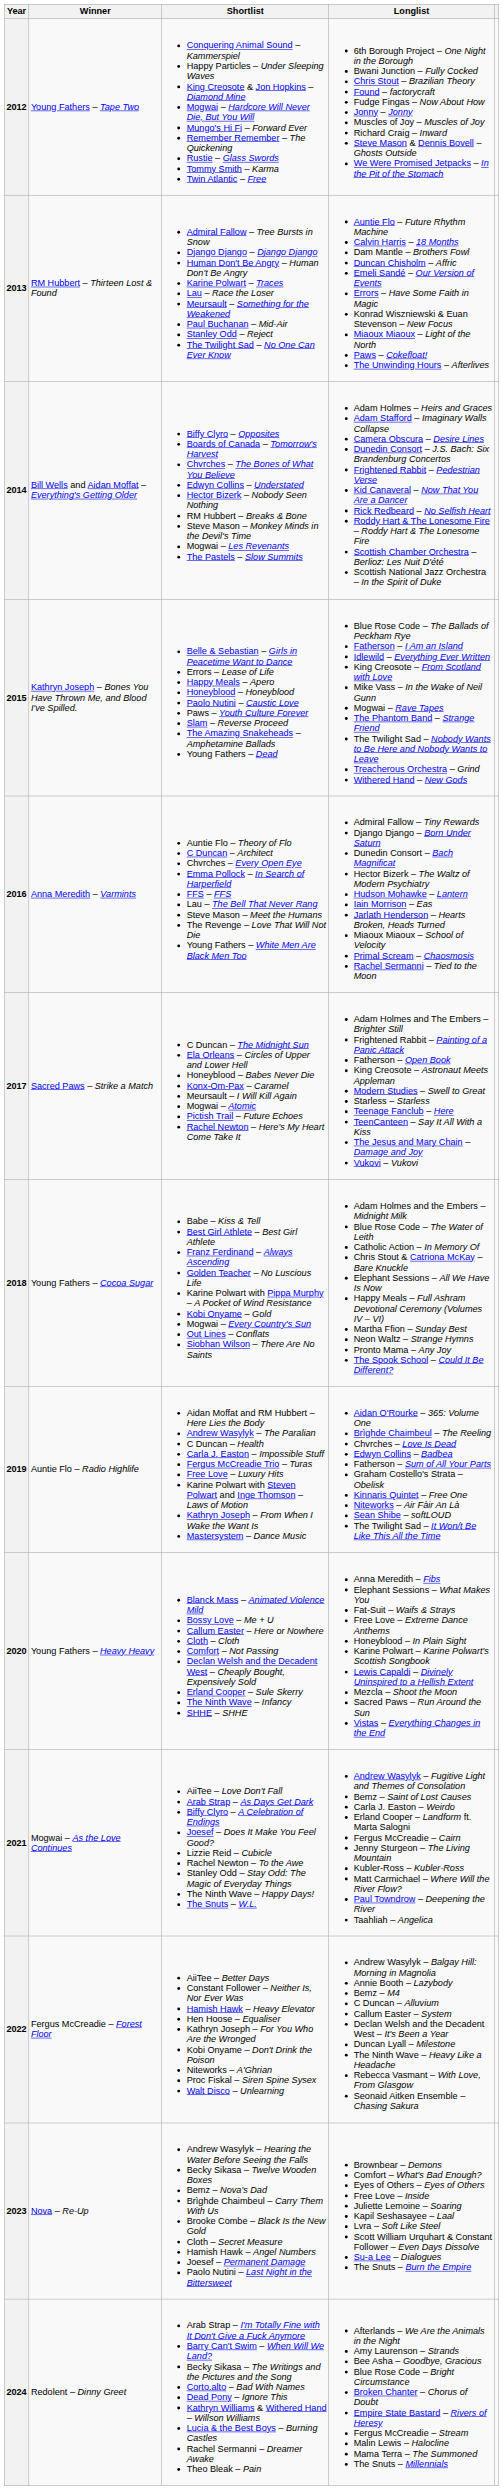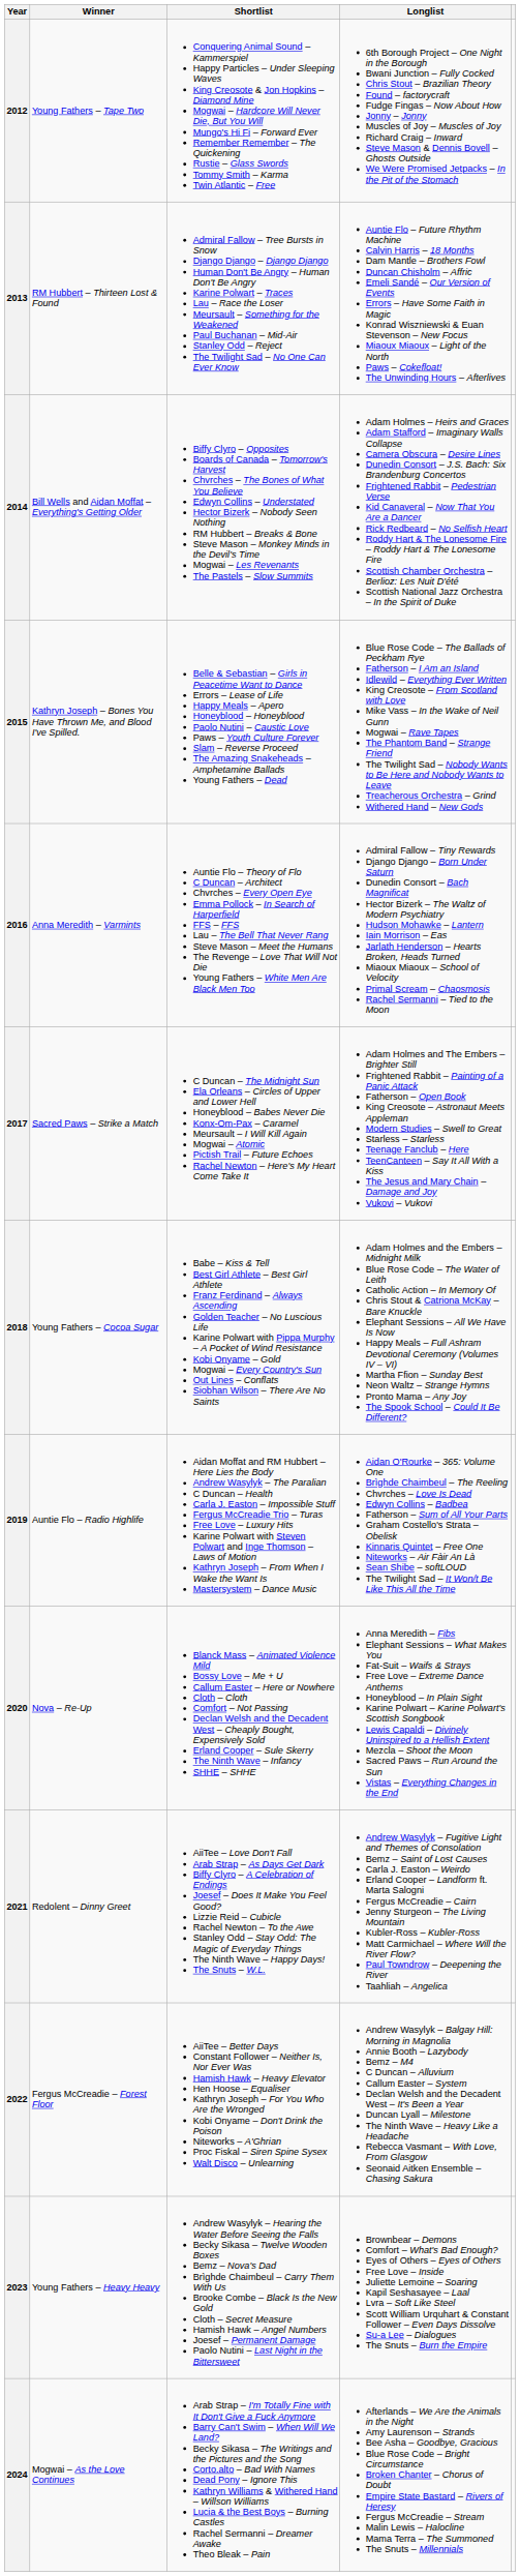 <table class="wikitable plainrowheaders">
 <tr>
 <th scope="col">Year</th>
 <th scope="col">Winner</th>
 <th scope="col">Shortlist</th>
 <th scope="col">Longlist</th>
 <th scope="col"></th>
 </tr>
 <tr>
 <th scope="row">2012</th>
 <td><a href='#'>Young Fathers</a> – <em><a href='#'>Tape Two</a></em></td>
 <td><br><ul><li><a href='#'>Conquering Animal Sound</a> – <em>Kammerspiel</em></li><li>Happy Particles – <em>Under Sleeping Waves</em></li><li><a href='#'>King Creosote</a> & <a href='#'>Jon Hopkins</a> – <em><a href='#'>Diamond Mine</a></em></li><li><a href='#'>Mogwai</a> – <em><a href='#'>Hardcore Will Never Die, But You Will</a></em></li><li><a href='#'>Mungo's Hi Fi</a> – <em>Forward Ever</em></li><li><a href='#'>Remember Remember</a> – <em>The Quickening</em></li><li><a href='#'>Rustie</a> – <em><a href='#'>Glass Swords</a></em></li><li><a href='#'>Tommy Smith</a> – <em>Karma</em></li><li><a href='#'>Twin Atlantic</a> – <em><a href='#'>Free</a></em></li></ul></td>
 <td><br><ul><li>6th Borough Project – <em>One Night in the Borough</em></li><li>Bwani Junction – <em>Fully Cocked</em></li><li><a href='#'>Chris Stout</a> – <em>Brazilian Theory</em></li><li><a href='#'>Found</a> – <em>factorycraft</em></li><li>Fudge Fingas – <em>Now About How</em></li><li><a href='#'>Jonny</a> – <em><a href='#'>Jonny</a></em></li><li>Muscles of Joy – <em>Muscles of Joy</em></li><li>Richard Craig – <em>Inward</em></li><li><a href='#'>Steve Mason</a> & <a href='#'>Dennis Bovell</a> – <em>Ghosts Outside</em></li><li><a href='#'>We Were Promised Jetpacks</a> – <em><a href='#'>In the Pit of the Stomach</a></em></li></ul></td>
 <td><br></td>
 </tr>
 <tr>
 <th scope="row">2013</th>
 <td><a href='#'>RM Hubbert</a> – <em>Thirteen Lost & Found</em></td>
 <td><br><ul><li><a href='#'>Admiral Fallow</a> – <em>Tree Bursts in Snow</em></li><li><a href='#'>Django Django</a> – <em><a href='#'>Django Django</a></em></li><li><a href='#'>Human Don't Be Angry</a> – <em>Human Don't Be Angry</em></li><li><a href='#'>Karine Polwart</a> – <em><a href='#'>Traces</a></em></li><li><a href='#'>Lau</a> – <em>Race the Loser</em></li><li><a href='#'>Meursault</a> – <em><a href='#'>Something for the Weakened</a></em></li><li><a href='#'>Paul Buchanan</a> – <em>Mid-Air</em></li><li><a href='#'>Stanley Odd</a> – <em>Reject</em></li><li><a href='#'>The Twilight Sad</a> – <em><a href='#'>No One Can Ever Know</a></em></li></ul></td>
 <td><br><ul><li><a href='#'>Auntie Flo</a> – <em>Future Rhythm Machine</em></li><li><a href='#'>Calvin Harris</a> – <em><a href='#'>18 Months</a></em></li><li>Dam Mantle – <em>Brothers Fowl</em></li><li><a href='#'>Duncan Chisholm</a> – <em>Affric</em></li><li><a href='#'>Emeli Sandé</a> – <em><a href='#'>Our Version of Events</a></em></li><li><a href='#'>Errors</a> – <em>Have Some Faith in Magic</em></li><li>Konrad Wiszniewski & Euan Stevenson – <em>New Focus</em></li><li><a href='#'>Miaoux Miaoux</a> – <em>Light of the North</em></li><li><a href='#'>Paws</a> – <em><a href='#'>Cokefloat!</a></em></li><li><a href='#'>The Unwinding Hours</a> – <em>Afterlives</em></li></ul></td>
 <td><br></td>
 </tr>
 <tr>
 <th scope="row">2014</th>
 <td><a href='#'>Bill Wells</a> and <a href='#'>Aidan Moffat</a> – <em><a href='#'>Everything's Getting Older</a></em></td>
 <td><br><ul><li><a href='#'>Biffy Clyro</a> – <em><a href='#'>Opposites</a></em></li><li><a href='#'>Boards of Canada</a> – <em><a href='#'>Tomorrow's Harvest</a></em></li><li><a href='#'>Chvrches</a> – <em><a href='#'>The Bones of What You Believe</a></em></li><li><a href='#'>Edwyn Collins</a> – <em><a href='#'>Understated</a></em></li><li><a href='#'>Hector Bizerk</a> – <em>Nobody Seen Nothing</em></li><li>RM Hubbert – <em>Breaks & Bone</em></li><li>Steve Mason – <em>Monkey Minds in the Devil's Time</em></li><li>Mogwai – <em><a href='#'>Les Revenants</a></em></li><li><a href='#'>The Pastels</a> – <em><a href='#'>Slow Summits</a></em></li></ul></td>
 <td><br><ul><li>Adam Holmes – <em>Heirs and Graces</em></li><li><a href='#'>Adam Stafford</a> – <em>Imaginary Walls Collapse</em></li><li><a href='#'>Camera Obscura</a> – <em><a href='#'>Desire Lines</a></em></li><li><a href='#'>Dunedin Consort</a> – <em>J.S. Bach: Six Brandenburg Concertos</em></li><li><a href='#'>Frightened Rabbit</a> – <em><a href='#'>Pedestrian Verse</a></em></li><li><a href='#'>Kid Canaveral</a> – <em><a href='#'>Now That You Are a Dancer</a></em></li><li><a href='#'>Rick Redbeard</a> – <em><a href='#'>No Selfish Heart</a></em></li><li><a href='#'>Roddy Hart & The Lonesome Fire</a> – <em>Roddy Hart & The Lonesome Fire</em></li><li><a href='#'>Scottish Chamber Orchestra</a> – <em>Berlioz: Les Nuit D'été</em></li><li>Scottish National Jazz Orchestra – <em>In the Spirit of Duke</em></li></ul></td>
 <td><br></td>
 </tr>
 <tr>
 <th scope="row">2015</th>
 <td><a href='#'>Kathryn Joseph</a> – <em>Bones You Have Thrown Me, and Blood I've Spilled.</em></td>
 <td><br><ul><li><a href='#'>Belle & Sebastian</a> – <em><a href='#'>Girls in Peacetime Want to Dance</a></em></li><li>Errors – <em>Lease of Life</em></li><li><a href='#'>Happy Meals</a> – <em>Apero</em></li><li><a href='#'>Honeyblood</a> – <em>Honeyblood</em></li><li><a href='#'>Paolo Nutini</a> – <em><a href='#'>Caustic Love</a></em></li><li>Paws – <em><a href='#'>Youth Culture Forever</a></em></li><li><a href='#'>Slam</a> – <em>Reverse Proceed</em></li><li><a href='#'>The Amazing Snakeheads</a> – <em>Amphetamine Ballads</em></li><li>Young Fathers – <em><a href='#'>Dead</a></em></li></ul></td>
 <td><br><ul><li>Blue Rose Code – <em>The Ballads of Peckham Rye</em></li><li><a href='#'>Fatherson</a> – <em><a href='#'>I Am an Island</a></em></li><li><a href='#'>Idlewild</a> – <em><a href='#'>Everything Ever Written</a></em></li><li>King Creosote – <em><a href='#'>From Scotland with Love</a></em></li><li>Mike Vass – <em>In the Wake of Neil Gunn</em></li><li>Mogwai – <em><a href='#'>Rave Tapes</a></em></li><li><a href='#'>The Phantom Band</a> – <em><a href='#'>Strange Friend</a></em></li><li>The Twilight Sad – <em><a href='#'>Nobody Wants to Be Here and Nobody Wants to Leave</a></em></li><li><a href='#'>Treacherous Orchestra</a> – <em>Grind</em></li><li><a href='#'>Withered Hand</a> – <em><a href='#'>New Gods</a></em></li></ul></td>
 <td></td>
 </tr>
 <tr>
 <th scope="row">2016</th>
 <td><a href='#'>Anna Meredith</a> – <em><a href='#'>Varmints</a></em></td>
 <td><br><ul><li>Auntie Flo – <em>Theory of Flo</em></li><li><a href='#'>C Duncan</a> – <em>Architect</em></li><li>Chvrches – <em><a href='#'>Every Open Eye</a></em></li><li><a href='#'>Emma Pollock</a> – <em><a href='#'>In Search of Harperfield</a></em></li><li><a href='#'>FFS</a> – <em><a href='#'>FFS</a></em></li><li>Lau – <em><a href='#'>The Bell That Never Rang</a></em></li><li>Steve Mason – <em>Meet the Humans</em></li><li>The Revenge – <em>Love That Will Not Die</em></li><li>Young Fathers – <em><a href='#'>White Men Are Black Men Too</a></em></li></ul></td>
 <td><br><ul><li>Admiral Fallow – <em>Tiny Rewards</em></li><li>Django Django – <em><a href='#'>Born Under Saturn</a></em></li><li>Dunedin Consort – <em><a href='#'>Bach Magnificat</a></em></li><li>Hector Bizerk – <em>The Waltz of Modern Psychiatry</em></li><li><a href='#'>Hudson Mohawke</a> – <em><a href='#'>Lantern</a></em></li><li><a href='#'>Iain Morrison</a> – <em>Eas</em></li><li><a href='#'>Jarlath Henderson</a> – <em>Hearts Broken, Heads Turned</em></li><li>Miaoux Miaoux – <em>School of Velocity</em></li><li><a href='#'>Primal Scream</a> – <em><a href='#'>Chaosmosis</a></em></li><li><a href='#'>Rachel Sermanni</a> – <em>Tied to the Moon</em></li></ul></td>
 <td></td>
 </tr>
 <tr>
 <th scope="row">2017</th>
 <td><a href='#'>Sacred Paws</a> – <em>Strike a Match</em></td>
 <td><br><ul><li>C Duncan – <em><a href='#'>The Midnight Sun</a></em></li><li><a href='#'>Ela Orleans</a> – <em>Circles of Upper and Lower Hell</em></li><li>Honeyblood – <em>Babes Never Die</em></li><li><a href='#'>Konx-Om-Pax</a> – <em>Caramel</em></li><li>Meursault – <em>I Will Kill Again</em></li><li>Mogwai – <em><a href='#'>Atomic</a></em></li><li><a href='#'>Pictish Trail</a> – <em>Future Echoes</em></li><li><a href='#'>Rachel Newton</a> – <em>Here's My Heart Come Take It</em></li></ul></td>
 <td><br><ul><li>Adam Holmes and The Embers – <em>Brighter Still</em></li><li>Frightened Rabbit – <em><a href='#'>Painting of a Panic Attack</a></em></li><li>Fatherson – <em><a href='#'>Open Book</a></em></li><li>King Creosote – <em>Astronaut Meets Appleman</em></li><li><a href='#'>Modern Studies</a> – <em>Swell to Great</em></li><li>Starless – <em>Starless</em></li><li><a href='#'>Teenage Fanclub</a> – <em><a href='#'>Here</a></em></li><li><a href='#'>TeenCanteen</a> – <em>Say It All With a Kiss</em></li><li><a href='#'>The Jesus and Mary Chain</a> – <em><a href='#'>Damage and Joy</a></em></li><li><a href='#'>Vukovi</a> – <em>Vukovi</em></li></ul></td>
 <td><br></td>
 </tr>
 <tr>
 <th scope="row">2018</th>
 <td>Young Fathers – <em><a href='#'>Cocoa Sugar</a></em></td>
 <td><br><ul><li>Babe – <em>Kiss & Tell</em></li><li><a href='#'>Best Girl Athlete</a> – <em>Best Girl Athlete</em></li><li><a href='#'>Franz Ferdinand</a> – <em><a href='#'>Always Ascending</a></em></li><li><a href='#'>Golden Teacher</a> – <em>No Luscious Life</em></li><li>Karine Polwart with <a href='#'>Pippa Murphy</a> – <em>A Pocket of Wind Resistance</em></li><li><a href='#'>Kobi Onyame</a> – <em>Gold</em></li><li>Mogwai – <em><a href='#'>Every Country's Sun</a></em></li><li><a href='#'>Out Lines</a> – <em>Conflats</em></li><li><a href='#'>Siobhan Wilson</a> – <em>There Are No Saints</em></li></ul></td>
 <td><br><ul><li>Adam Holmes and the Embers – <em>Midnight Milk</em></li><li>Blue Rose Code – <em>The Water of Leith</em></li><li>Catholic Action – <em>In Memory Of</em></li><li>Chris Stout & <a href='#'>Catriona McKay</a> – <em>Bare Knuckle</em></li><li>Elephant Sessions – <em>All We Have Is Now</em></li><li>Happy Meals – <em>Full Ashram Devotional Ceremony (Volumes IV – VI)</em></li><li>Martha Ffion – <em>Sunday Best</em></li><li>Neon Waltz – <em>Strange Hymns</em></li><li>Pronto Mama – <em>Any Joy</em></li><li><a href='#'>The Spook School</a> – <em><a href='#'>Could It Be Different?</a></em></li></ul></td>
 <td><br></td>
 </tr>
 <tr>
 <th scope="row">2019</th>
 <td>Auntie Flo – <em>Radio Highlife</em></td>
 <td><br><ul><li>Aidan Moffat and RM Hubbert – <em>Here Lies the Body</em></li><li><a href='#'>Andrew Wasylyk</a> – <em>The Paralian</em></li><li>C Duncan – <em>Health</em></li><li><a href='#'>Carla J. Easton</a> – <em>Impossible Stuff</em></li><li><a href='#'>Fergus McCreadie Trio</a> – <em>Turas</em></li><li><a href='#'>Free Love</a> – <em>Luxury Hits</em></li><li>Karine Polwart with <a href='#'>Steven Polwart</a> and <a href='#'>Inge Thomson</a> – <em>Laws of Motion</em></li><li><a href='#'>Kathryn Joseph</a> – <em>From When I Wake the Want Is</em></li><li><a href='#'>Mastersystem</a> – <em>Dance Music</em></li></ul></td>
 <td><br><ul><li><a href='#'>Aidan O'Rourke</a> – <em>365: Volume One</em></li><li><a href='#'>Brìghde Chaimbeul</a> – <em>The Reeling</em></li><li>Chvrches – <a href='#'><em>Love Is Dead</em></a></li><li><a href='#'>Edwyn Collins</a> – <a href='#'><em>Badbea</em></a></li><li>Fatherson – <em><a href='#'>Sum of All Your Parts</a></em></li><li>Graham Costello's Strata – <em>Obelisk</em></li><li><a href='#'>Kinnaris Quintet</a> – <em>Free One</em></li><li><a href='#'>Niteworks</a> – <em>Air Fàir An Là</em></li><li><a href='#'>Sean Shibe</a> – <em>softLOUD</em></li><li>The Twilight Sad – <em><a href='#'>It Won/t Be Like This All the Time</a></em></li></ul></td>
 <td><br></td>
 </tr>
 <tr>
 <th scope="row">2020</th>
-<td>Young Fathers – <em><a href='#'>Heavy Heavy</a></em></td>
+<td><a href='#'>Nova</a> – <em>Re-Up</em></td>
 <td><br><ul><li><a href='#'>Blanck Mass</a> – <em><a href='#'>Animated Violence Mild</a></em></li><li><a href='#'>Bossy Love</a> – <em>Me + U</em></li><li><a href='#'>Callum Easter</a> – <em>Here or Nowhere</em></li><li><a href='#'>Cloth</a> – <em>Cloth</em></li><li><a href='#'>Comfort</a> – <em>Not Passing</em></li><li><a href='#'>Declan Welsh and the Decadent West</a> – <em>Cheaply Bought, Expensively Sold</em></li><li><a href='#'>Erland Cooper</a> – <em>Sule Skerry</em></li><li><a href='#'>The Ninth Wave</a> – <em>Infancy</em></li><li><a href='#'>SHHE</a> – <em>SHHE</em></li></ul></td>
 <td><br><ul><li>Anna Meredith – <em><a href='#'>Fibs</a></em></li><li>Elephant Sessions – <em>What Makes You</em></li><li>Fat-Suit – <em>Waifs & Strays</em></li><li>Free Love – <em>Extreme Dance Anthems</em></li><li>Honeyblood – <em>In Plain Sight</em></li><li>Karine Polwart – <em>Karine Polwart's Scottish Songbook</em></li><li><a href='#'>Lewis Capaldi</a> – <em><a href='#'>Divinely Uninspired to a Hellish Extent</a></em></li><li>Mezcla – <em>Shoot the Moon</em></li><li>Sacred Paws – <em>Run Around the Sun</em></li><li><a href='#'>Vistas</a> – <em><a href='#'>Everything Changes in the End</a></em></li></ul></td>
 <td><br><br></td>
 </tr>
 <tr>
 <th scope="row">2021</th>
-<td>Mogwai – <em><a href='#'>As the Love Continues</a></em></td>
+<td>Redolent – <em>Dinny Greet</em></td>
 <td><br><ul><li>AiiTee – <em>Love Don't Fall</em></li><li><a href='#'>Arab Strap</a> – <em><a href='#'>As Days Get Dark</a></em></li><li><a href='#'>Biffy Clyro</a> – <em><a href='#'>A Celebration of Endings</a></em></li><li><a href='#'>Joesef</a> – <em>Does It Make You Feel Good?</em></li><li>Lizzie Reid – <em>Cubicle</em></li><li>Rachel Newton – <em>To the Awe</em></li><li>Stanley Odd – <em>Stay Odd: The Magic of Everyday Things</em></li><li>The Ninth Wave – <em>Happy Days!</em></li><li><a href='#'>The Snuts</a> – <em><a href='#'>W.L.</a></em></li></ul></td>
 <td><br><ul><li><a href='#'>Andrew Wasylyk</a> – <em>Fugitive Light and Themes of Consolation</em></li><li>Bemz – <em>Saint of Lost Causes</em></li><li>Carla J. Easton – <em>Weirdo</em></li><li>Erland Cooper – <em>Landform</em> ft. Marta Salogni</li><li>Fergus McCreadie – <em>Cairn</em></li><li>Jenny Sturgeon – <em>The Living Mountain</em></li><li>Kubler-Ross – <em>Kubler-Ross</em></li><li>Matt Carmichael – <em>Where Will the River Flow?</em></li><li><a href='#'>Paul Towndrow</a> – <em>Deepening the River</em></li><li>Taahliah – <em>Angelica</em></li></ul></td>
 <td></td>
 </tr>
 <tr>
 <th scope="row">2022</th>
 <td>Fergus McCreadie – <em><a href='#'>Forest Floor</a></em></td>
 <td><br><ul><li>AiiTee – <em>Better Days</em></li><li>Constant Follower – <em>Neither Is, Nor Ever Was</em></li><li><a href='#'>Hamish Hawk</a> – <em>Heavy Elevator</em></li><li>Hen Hoose – <em>Equaliser</em></li><li>Kathryn Joseph – <em>For You Who Are the Wronged</em></li><li>Kobi Onyame – <em>Don't Drink the Poison</em></li><li>Niteworks – <em>A'Ghrian</em></li><li>Proc Fiskal – <em>Siren Spine Sysex</em></li><li><a href='#'>Walt Disco</a> – <em>Unlearning</em></li></ul></td>
 <td><br><ul><li>Andrew Wasylyk – <em>Balgay Hill: Morning in Magnolia</em></li><li>Annie Booth – <em>Lazybody</em></li><li>Bemz – <em>M4</em></li><li>C Duncan – <em>Alluvium</em></li><li>Callum Easter – <em>System</em></li><li>Declan Welsh and the Decadent West – <em>It's Been a Year</em></li><li>Duncan Lyall – <em>Milestone</em></li><li>The Ninth Wave – <em>Heavy Like a Headache</em></li><li>Rebecca Vasmant – <em>With Love, From Glasgow</em></li><li>Seonaid Aitken Ensemble – <em>Chasing Sakura</em></li></ul></td>
 <td><br></td>
 </tr>
 <tr>
 <th scope="row">2023</th>
-<td><a href='#'>Nova</a> – <em>Re-Up</em></td>
+<td>Young Fathers – <em><a href='#'>Heavy Heavy</a></em></td>
 <td><br><ul><li>Andrew Wasylyk – <em>Hearing the Water Before Seeing the Falls</em></li><li>Becky Sikasa – <em>Twelve Wooden Boxes</em></li><li>Bemz – <em>Nova's Dad</em></li><li>Brìghde Chaimbeul – <em>Carry Them With Us</em></li><li>Brooke Combe – <em>Black Is the New Gold</em></li><li>Cloth – <em>Secret Measure</em></li><li>Hamish Hawk – <em>Angel Numbers</em></li><li>Joesef – <em><a href='#'>Permanent Damage</a></em></li><li>Paolo Nutini – <em><a href='#'>Last Night in the Bittersweet</a></em></li></ul></td>
 <td><br><ul><li>Brownbear – <em>Demons</em></li><li>Comfort – <em>What's Bad Enough?</em></li><li>Eyes of Others – <em>Eyes of Others</em></li><li>Free Love – <em>Inside</em></li><li>Juliette Lemoine – <em>Soaring</em></li><li>Kapil Seshasayee – <em>Laal</em></li><li>Lvra – <em>Soft Like Steel</em></li><li>Scott William Urquhart & Constant Follower – <em>Even Days Dissolve</em></li><li><a href='#'>Su-a Lee</a> – <em>Dialogues</em></li><li>The Snuts – <em><a href='#'>Burn the Empire</a></em></li></ul></td>
 <td><br><br></td>
 </tr>
 <tr>
 <th scope="row">2024</th>
-<td>Redolent – <em>Dinny Greet</em></td>
+<td>Mogwai – <em><a href='#'>As the Love Continues</a></em></td>
 <td><br><ul><li>Arab Strap – <em><a href='#'>I'm Totally Fine with It Don't Give a Fuck Anymore</a></em></li><li><a href='#'>Barry Can't Swim</a> – <em><a href='#'>When Will We Land?</a></em></li><li>Becky Sikasa – <em>The Writings and the Pictures and the Song</em></li><li><a href='#'>Corto.alto</a> – <em>Bad With Names</em></li><li><a href='#'>Dead Pony</a> – <em>Ignore This</em></li><li><a href='#'>Kathryn Williams</a> & <a href='#'>Withered Hand</a> – <em>Willson Williams</em></li><li><a href='#'>Lucia & the Best Boys</a> – <em>Burning Castles</em></li><li>Rachel Sermanni – <em>Dreamer Awake</em></li><li>Theo Bleak – <em>Pain</em></li></ul></td>
 <td><br><ul><li>Afterlands – <em>We Are the Animals in the Night</em></li><li>Amy Laurenson – <em>Strands</em></li><li>Bee Asha – <em>Goodbye, Gracious</em></li><li>Blue Rose Code – <em>Bright Circumstance</em></li><li><a href='#'>Broken Chanter</a> – <em>Chorus of Doubt</em></li><li><a href='#'>Empire State Bastard</a> – <em><a href='#'>Rivers of Heresy</a></em></li><li>Fergus McCreadie – <em>Stream</em></li><li>Malin Lewis – <em>Halocline</em></li><li>Mama Terra – <em>The Summoned</em></li><li>The Snuts – <em><a href='#'>Millennials</a></em></li></ul></td>
 <td><br><br></td>
 </tr>
 </table>
